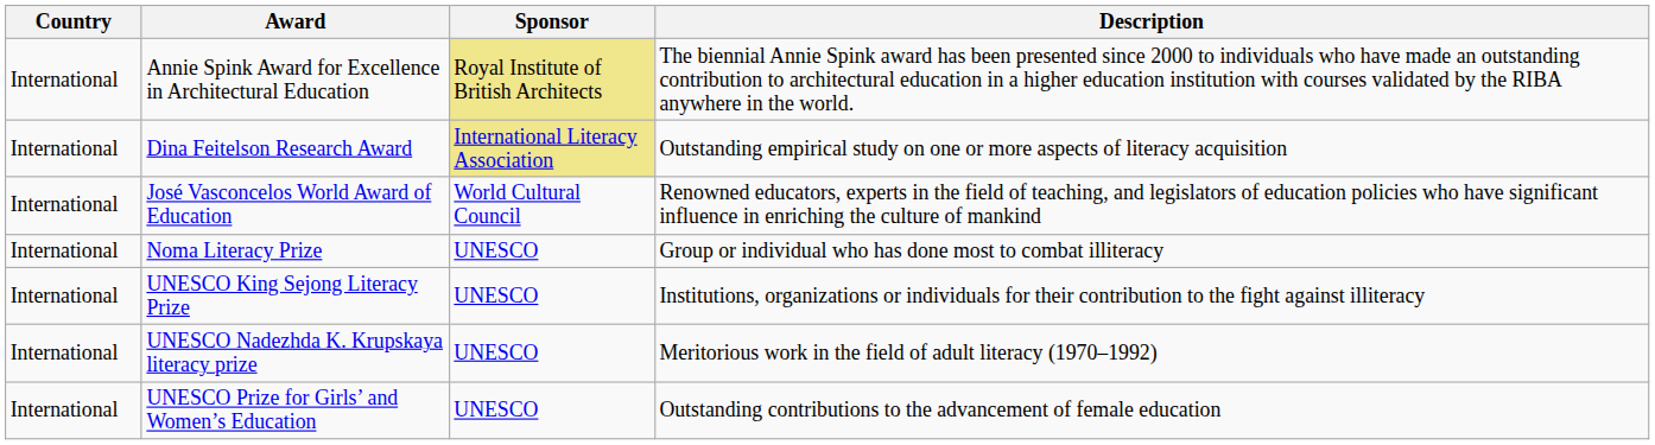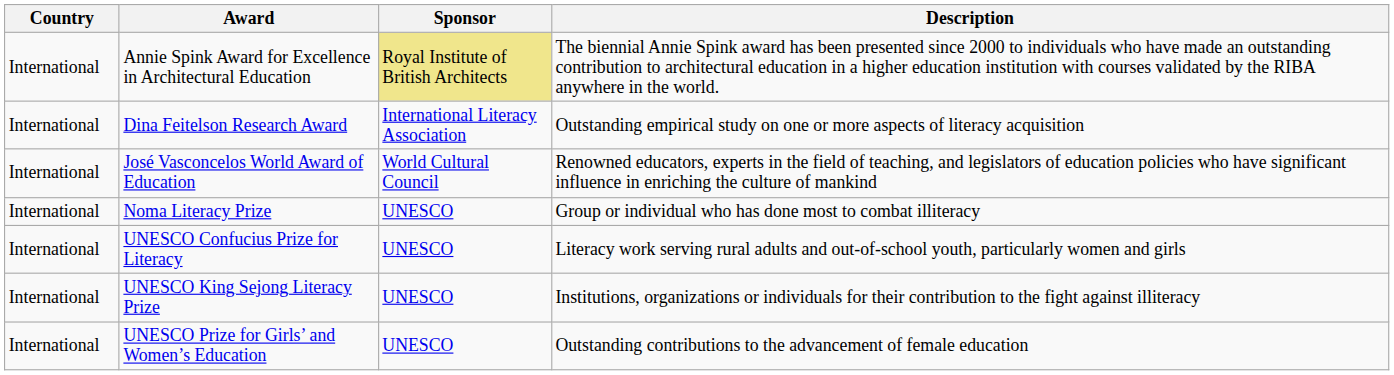 <table class="wikitable sortable">
 <tr>
 <th style="width:6em;">Country</th>
 <th>Award</th>
 <th>Sponsor</th>
 <th>Description</th>
 </tr>
 <tr>
 <td>International</td>
 <td>Annie Spink Award for Excellence in Architectural Education</td>
 <td style="background: khaki;">Royal Institute of British Architects</td>
 <td>The biennial Annie Spink award has been presented since 2000 to individuals who have made an outstanding contribution to architectural education in a higher education institution with courses validated by the RIBA anywhere in the world.</td>
 </tr>
 <tr>
 <td>International</td>
 <td><a href='#'>Dina Feitelson Research Award</a></td>
-<td style="background: khaki;"><a href='#'>International Literacy Association</a></td>
+<td><a href='#'>International Literacy Association</a></td>
 <td>Outstanding empirical study on one or more aspects of literacy acquisition</td>
 </tr>
 <tr>
 <td>International</td>
 <td><a href='#'>José Vasconcelos World Award of Education</a></td>
 <td><a href='#'>World Cultural Council</a></td>
 <td>Renowned educators, experts in the field of teaching, and legislators of education policies who have significant influence in enriching the culture of mankind</td>
 </tr>
 <tr>
 <td>International</td>
 <td><a href='#'>Noma Literacy Prize</a></td>
 <td><a href='#'>UNESCO</a></td>
 <td>Group or individual who has done most to combat illiteracy</td>
 </tr>
 <tr>
 <td>International</td>
+<td><a href='#'>UNESCO Confucius Prize for Literacy</a></td>
+<td><a href='#'>UNESCO</a></td>
+<td>Literacy work serving rural adults and out-of-school youth, particularly women and girls</td>
+</tr>
+<tr>
+<td>International</td>
 <td><a href='#'>UNESCO King Sejong Literacy Prize</a></td>
 <td><a href='#'>UNESCO</a></td>
 <td>Institutions, organizations or individuals for their contribution to the fight against illiteracy</td>
-</tr>
-<tr>
-<td>International</td>
-<td><a href='#'>UNESCO Nadezhda K. Krupskaya literacy prize</a></td>
-<td><a href='#'>UNESCO</a></td>
-<td>Meritorious work in the field of adult literacy (1970–1992)</td>
 </tr>
 <tr>
 <td>International</td>
 <td><a href='#'>UNESCO Prize for Girls’ and Women’s Education</a></td>
 <td><a href='#'>UNESCO</a></td>
 <td>Outstanding contributions to the advancement of female education</td>
 </tr>
 </table>
